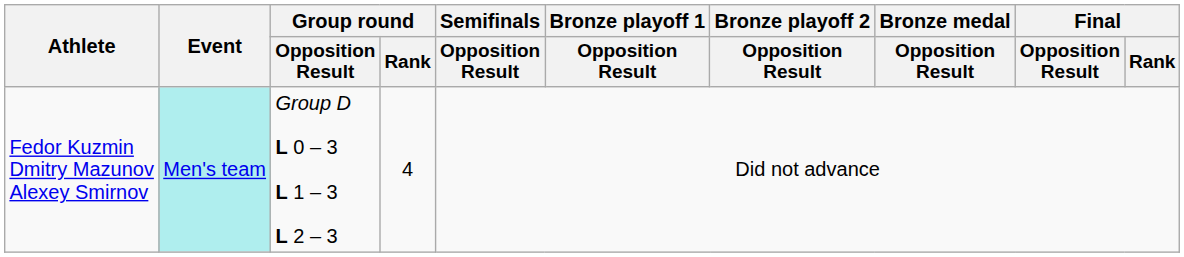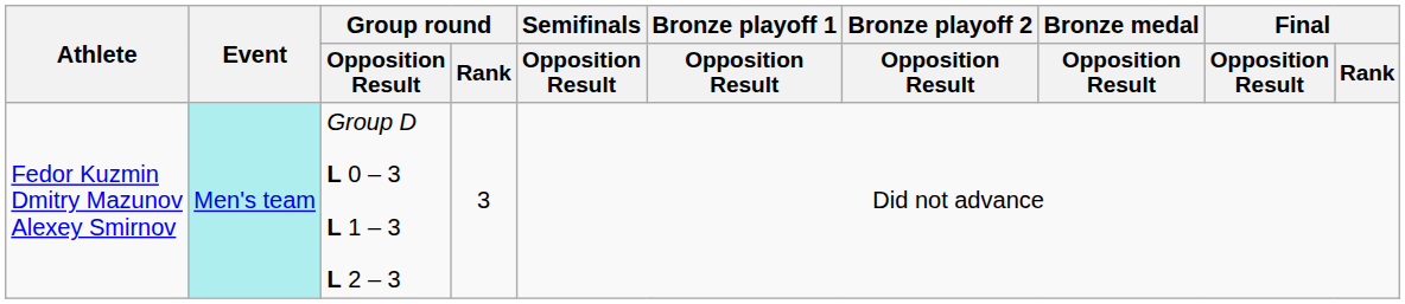 <table class="wikitable" style="font-size:90%;">
 <tr>
 <th rowspan="2">Athlete</th>
 <th rowspan="2">Event</th>
 <th colspan="2">Group round</th>
 <th>Semifinals</th>
 <th>Bronze playoff 1</th>
 <th>Bronze playoff 2</th>
 <th>Bronze medal</th>
 <th colspan=2>Final</th>
 </tr>
 <tr style="font-size:95%">
 <th>Opposition<br>Result</th>
 <th>Rank</th>
 <th>Opposition<br>Result</th>
 <th>Opposition<br>Result</th>
 <th>Opposition<br>Result</th>
 <th>Opposition<br>Result</th>
 <th>Opposition<br>Result</th>
 <th>Rank</th>
 </tr>
 <tr align=center>
 <td align=left><a href='#'>Fedor Kuzmin</a><br><a href='#'>Dmitry Mazunov</a><br><a href='#'>Alexey Smirnov</a></td>
 <td align=left style="background: paleturquoise;"><a href='#'>Men's team</a></td>
 <td align=left><em>Group D</em><br><br><strong>L</strong> 0 – 3<br><br><strong>L</strong> 1 – 3<br><br><strong>L</strong> 2 – 3</td>
-<td>4</td>
+<td>3</td>
 <td colspan=6>Did not advance</td>
 </tr>
 </table>
